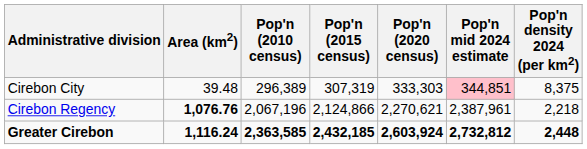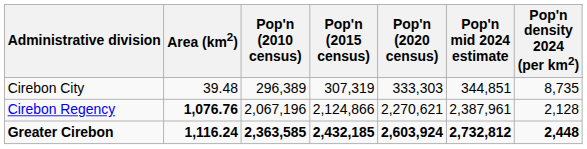 <table class="wikitable" style="text-align:right;">
 <tr>
 <th>Administrative division</th>
 <th>Area (km<sup>2</sup>)</th>
 <th>Pop'n <br>(2010 <br>census)</th>
 <th>Pop'n <br>(2015 <br>census)</th>
 <th>Pop'n <br>(2020 <br>census)</th>
 <th>Pop'n <br>mid 2024<br>estimate</th>
 <th>Pop'n <br>density <br> 2024 <br>(per km<sup>2</sup>)</th>
 </tr>
 <tr>
 <td style="text-align:left;">Cirebon City</td>
 <td>39.48</td>
 <td>296,389</td>
 <td>307,319</td>
 <td>333,303</td>
-<td style="background: pink;">344,851</td>
-<td>8,375</td>
+<td>344,851</td>
+<td>8,735</td>
 </tr>
 <tr>
 <td style="text-align:left;"><a href='#'>Cirebon Regency</a></td>
 <td><strong>1,076.76</strong></td>
 <td>2,067,196</td>
 <td>2,124,866</td>
 <td>2,270,621</td>
 <td>2,387,961</td>
-<td>2,218</td>
+<td>2,128</td>
 </tr>
 <tr>
 <td style="text-align:left;"><strong>Greater Cirebon</strong></td>
 <td><strong>1,116.24</strong></td>
 <td><strong>2,363,585</strong></td>
 <td><strong>2,432,185</strong></td>
 <td><strong>2,603,924</strong></td>
 <td><strong>2,732,812</strong></td>
 <td><strong>2,448</strong></td>
 </tr>
 </table>
